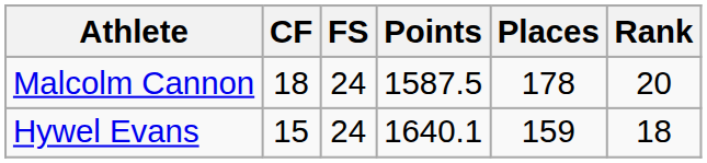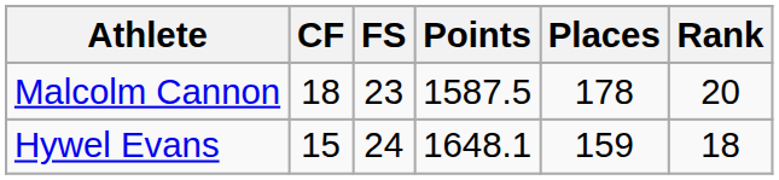 <table class="wikitable" border="1" style="font-size:90%">
 <tr>
 <th>Athlete</th>
 <th>CF</th>
 <th>FS</th>
 <th>Points</th>
 <th>Places</th>
 <th>Rank</th>
 </tr>
 <tr align=center>
 <td align=left><a href='#'>Malcolm Cannon</a></td>
 <td>18</td>
-<td>24</td>
+<td>23</td>
 <td>1587.5</td>
 <td>178</td>
 <td>20</td>
 </tr>
 <tr align=center>
 <td align=left><a href='#'>Hywel Evans</a></td>
 <td>15</td>
 <td>24</td>
-<td>1640.1</td>
+<td>1648.1</td>
 <td>159</td>
 <td>18</td>
 </tr>
 </table>
